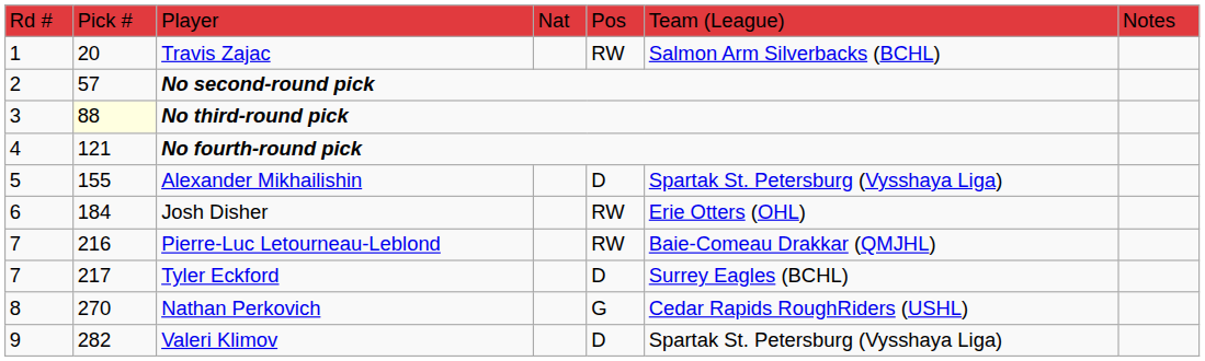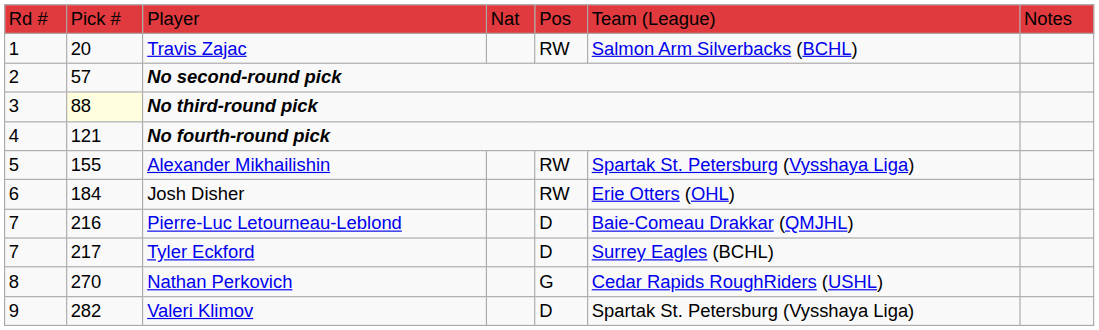 <table class="wikitable" style="width: 75%">
 <tr style="background:#e13a3e;">
 <td>Rd #</td>
 <td>Pick #</td>
 <td>Player</td>
 <td>Nat</td>
 <td>Pos</td>
 <td>Team (League)</td>
 <td>Notes</td>
 </tr>
 <tr>
 <td>1</td>
 <td>20</td>
 <td><a href='#'>Travis Zajac</a></td>
 <td></td>
 <td>RW</td>
 <td><a href='#'>Salmon Arm Silverbacks</a> (<a href='#'>BCHL</a>)</td>
 <td></td>
 </tr>
 <tr>
 <td>2</td>
 <td>57</td>
 <td colspan="4"><strong><em>No second-round pick</em></strong></td>
 <td></td>
 </tr>
 <tr>
 <td>3</td>
 <td style="background: lightyellow;">88</td>
 <td colspan="4"><strong><em>No third-round pick</em></strong></td>
 <td></td>
 </tr>
 <tr>
 <td>4</td>
 <td>121</td>
 <td colspan="4"><strong><em>No fourth-round pick</em></strong></td>
 <td></td>
 </tr>
 <tr>
 <td>5</td>
 <td>155</td>
 <td><a href='#'>Alexander Mikhailishin</a></td>
 <td></td>
-<td>D</td>
+<td>RW</td>
 <td><a href='#'>Spartak St. Petersburg</a> (<a href='#'>Vysshaya Liga</a>)</td>
 <td></td>
 </tr>
 <tr>
 <td>6</td>
 <td>184</td>
 <td>Josh Disher</td>
 <td></td>
 <td>RW</td>
 <td><a href='#'>Erie Otters</a> (<a href='#'>OHL</a>)</td>
 <td></td>
 </tr>
 <tr>
 <td>7</td>
 <td>216</td>
 <td><a href='#'>Pierre-Luc Letourneau-Leblond</a></td>
 <td></td>
-<td>RW</td>
+<td>D</td>
 <td><a href='#'>Baie-Comeau Drakkar</a> (<a href='#'>QMJHL</a>)</td>
 <td></td>
 </tr>
 <tr>
 <td>7</td>
 <td>217</td>
 <td><a href='#'>Tyler Eckford</a></td>
 <td></td>
 <td>D</td>
 <td><a href='#'>Surrey Eagles</a> (BCHL)</td>
 <td></td>
 </tr>
 <tr>
 <td>8</td>
 <td>270</td>
 <td><a href='#'>Nathan Perkovich</a></td>
 <td></td>
 <td>G</td>
 <td><a href='#'>Cedar Rapids RoughRiders</a> (<a href='#'>USHL</a>)</td>
 <td></td>
 </tr>
 <tr>
 <td>9</td>
 <td>282</td>
 <td><a href='#'>Valeri Klimov</a></td>
 <td></td>
 <td>D</td>
 <td>Spartak St. Petersburg (Vysshaya Liga)</td>
 <td></td>
 </tr>
 </table>
